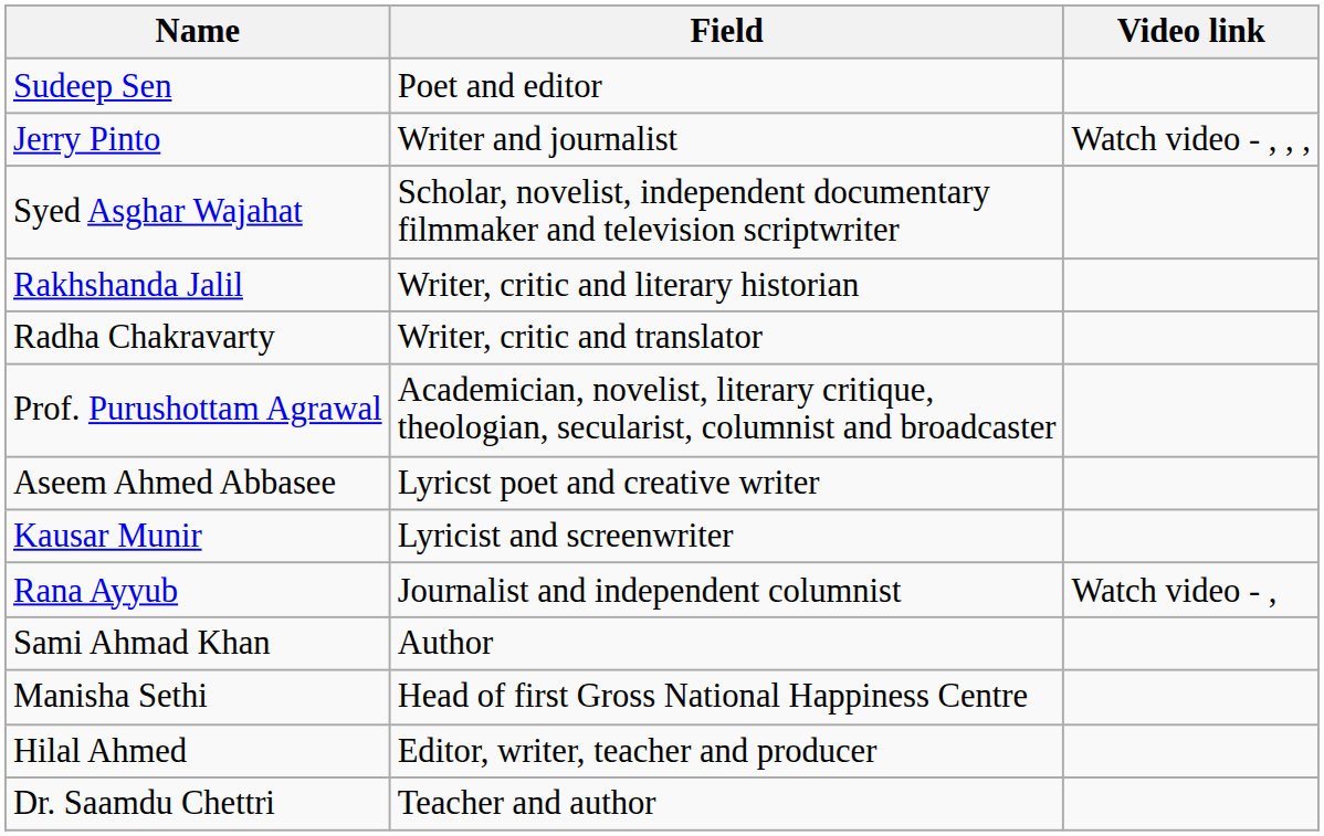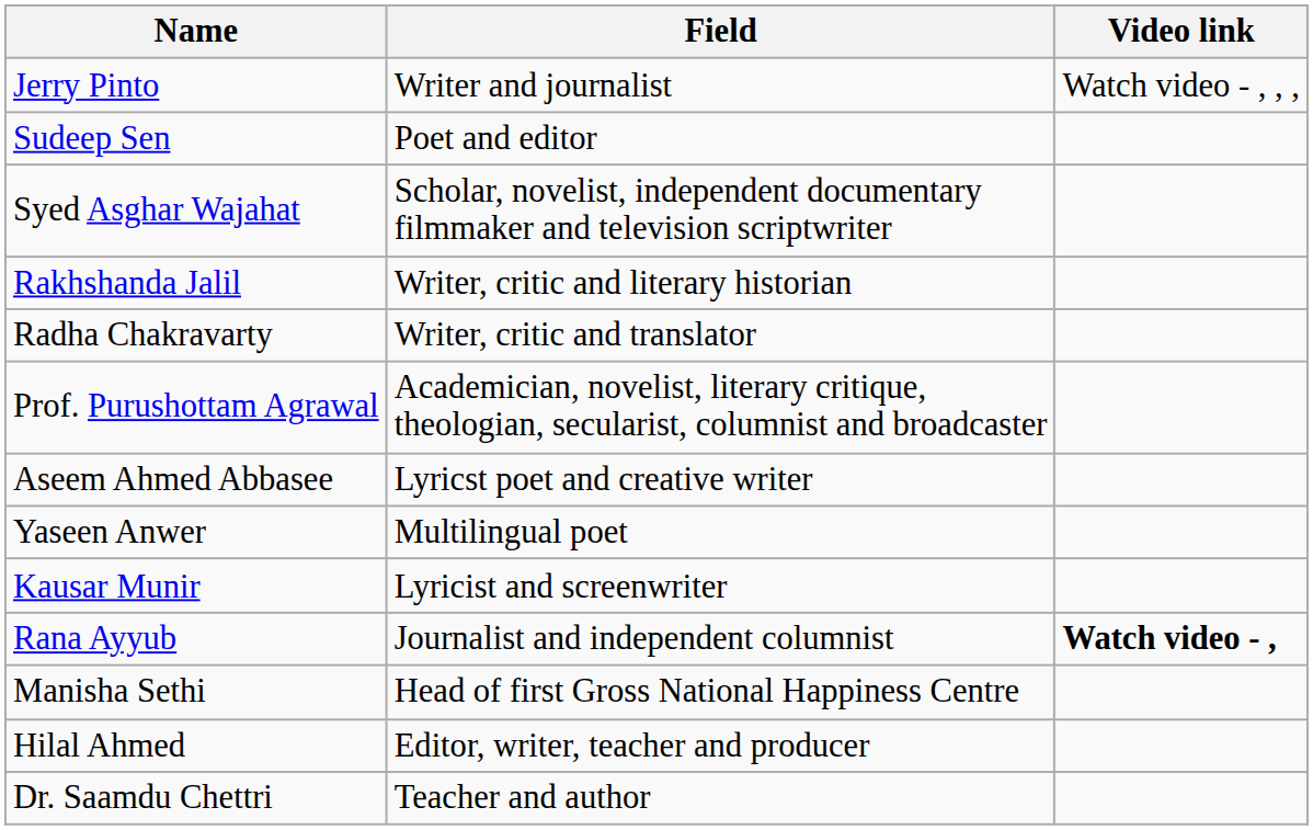 <table class="wikitable">
 <tr>
 <th>Name</th>
 <th>Field</th>
 <th>Video link</th>
 </tr>
 <tr>
+<td><a href='#'>Jerry Pinto</a></td>
+<td>Writer and journalist</td>
+<td>Watch video - , , , </td>
+</tr>
+<tr>
 <td><a href='#'>Sudeep Sen</a></td>
 <td>Poet and editor</td>
 <td></td>
-</tr>
-<tr>
-<td><a href='#'>Jerry Pinto</a></td>
-<td>Writer and journalist</td>
-<td>Watch video - , , , </td>
 </tr>
 <tr>
 <td>Syed <a href='#'>Asghar Wajahat</a></td>
 <td>Scholar, novelist, independent documentary<br>filmmaker and television scriptwriter</td>
 <td></td>
 </tr>
 <tr>
 <td><a href='#'>Rakhshanda Jalil</a></td>
 <td>Writer, critic and literary historian</td>
 <td></td>
 </tr>
 <tr>
 <td>Radha Chakravarty</td>
 <td>Writer, critic and translator</td>
 <td></td>
 </tr>
 <tr>
 <td>Prof. <a href='#'>Purushottam Agrawal</a></td>
 <td>Academician, novelist, literary critique,<br>theologian, secularist, columnist and broadcaster</td>
 <td></td>
 </tr>
 <tr>
 <td>Aseem Ahmed Abbasee</td>
 <td>Lyricst poet and creative writer</td>
 <td></td>
 </tr>
 <tr>
+<td>Yaseen Anwer</td>
+<td>Multilingual poet</td>
+<td></td>
+</tr>
+<tr>
 <td><a href='#'>Kausar Munir</a></td>
 <td>Lyricist and screenwriter</td>
 <td></td>
 </tr>
 <tr>
 <td><a href='#'>Rana Ayyub</a></td>
 <td>Journalist and independent columnist</td>
-<td>Watch video - , </td>
-</tr>
-<tr>
-<td>Sami Ahmad Khan</td>
-<td>Author</td>
-<td></td>
+<td><strong>Watch video - , </strong></td>
 </tr>
 <tr>
 <td>Manisha Sethi</td>
 <td>Head of first Gross National Happiness Centre</td>
 <td></td>
 </tr>
 <tr>
 <td>Hilal Ahmed</td>
 <td>Editor, writer, teacher and producer</td>
 <td></td>
 </tr>
 <tr>
 <td>Dr. Saamdu Chettri</td>
 <td>Teacher and author</td>
 <td></td>
 </tr>
 </table>
